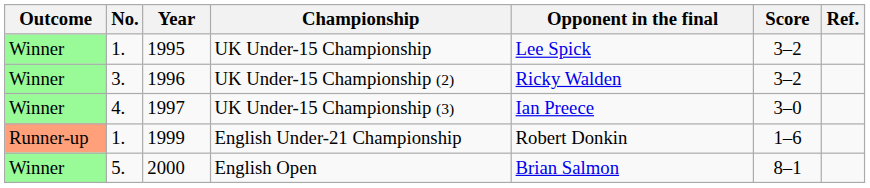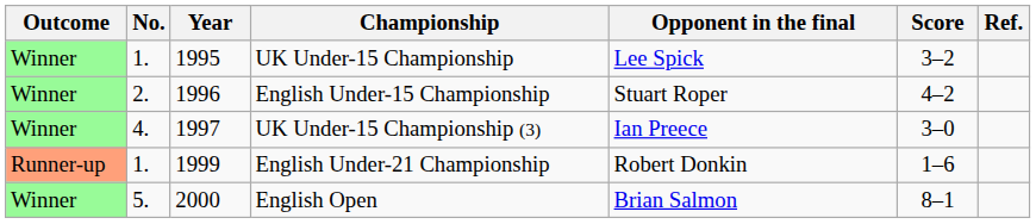 <table class="sortable wikitable plainrowheaders">
 <tr>
 <th width="80">Outcome</th>
 <th width="20">No.</th>
 <th width="50">Year</th>
 <th width="250">Championship</th>
 <th width="200">Opponent in the final</th>
 <th width="50">Score</th>
 <th width="30">Ref.</th>
 </tr>
 <tr>
 <td style="background:#98FB98">Winner</td>
 <td>1.</td>
 <td>1995</td>
 <td>UK Under-15 Championship</td>
 <td> <a href='#'>Lee Spick</a></td>
 <td style="text-align:center;">3–2</td>
 <td style="text-align:center;"></td>
 </tr>
 <tr>
 <td style="background:#98FB98">Winner</td>
-<td>3.</td>
+<td>2.</td>
 <td>1996</td>
-<td>UK Under-15 Championship <small>(2)</small></td>
-<td> <a href='#'>Ricky Walden</a></td>
-<td style="text-align:center;">3–2</td>
+<td>English Under-15 Championship</td>
+<td> Stuart Roper</td>
+<td style="text-align:center;">4–2</td>
 <td style="text-align:center;"></td>
 </tr>
 <tr>
 <td style="background:#98FB98">Winner</td>
 <td>4.</td>
 <td>1997</td>
 <td>UK Under-15 Championship <small>(3)</small></td>
 <td> <a href='#'>Ian Preece</a></td>
 <td style="text-align:center;">3–0</td>
 <td style="text-align:center;"></td>
 </tr>
 <tr>
 <td style="background:#ffa07a;">Runner-up</td>
 <td>1.</td>
 <td>1999</td>
 <td>English Under-21 Championship</td>
 <td> Robert Donkin</td>
 <td align="center">1–6</td>
 <td align="center"></td>
 </tr>
 <tr>
 <td style="background:#98FB98">Winner</td>
 <td>5.</td>
 <td>2000</td>
 <td>English Open</td>
 <td> <a href='#'>Brian Salmon</a></td>
 <td style="text-align:center;">8–1</td>
 <td style="text-align:center;"></td>
 </tr>
 </table>
